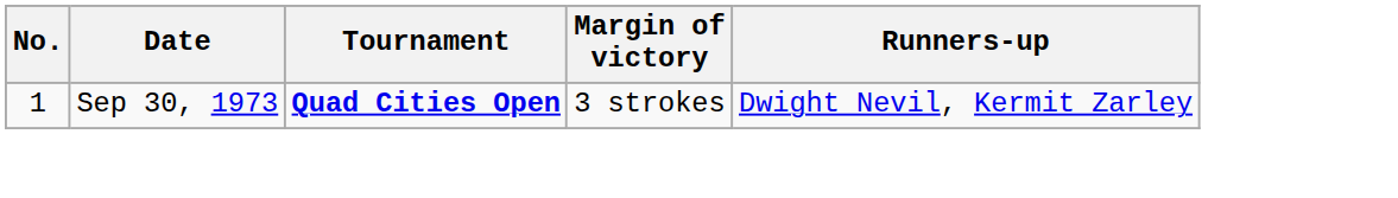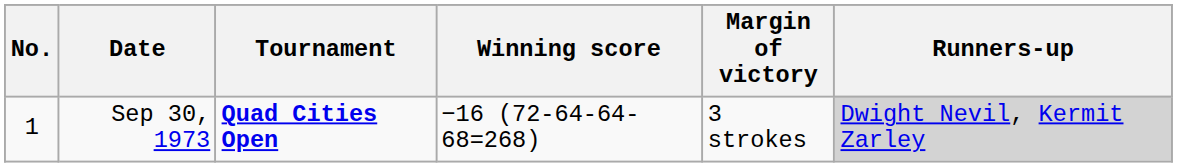 <table class="wikitable" style="font-size:95%;">
 <tr>
 <th>No.</th>
 <th>Date</th>
 <th>Tournament</th>
+<th>Winning score</th>
 <th>Margin of<br>victory</th>
 <th>Runners-up</th>
 </tr>
 <tr>
 <td align=center>1</td>
 <td align=right>Sep 30, <a href='#'>1973</a></td>
 <td><strong><a href='#'>Quad Cities Open</a></strong></td>
+<td>−16 (72-64-64-68=268)</td>
 <td>3 strokes</td>
-<td> <a href='#'>Dwight Nevil</a>,  <a href='#'>Kermit Zarley</a></td>
+<td style="background: lightgrey;"> <a href='#'>Dwight Nevil</a>,  <a href='#'>Kermit Zarley</a></td>
 </tr>
 </table>
